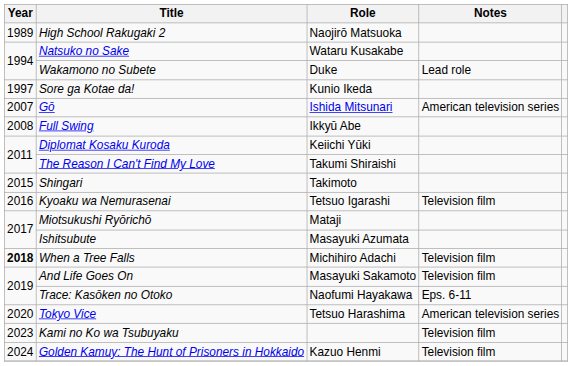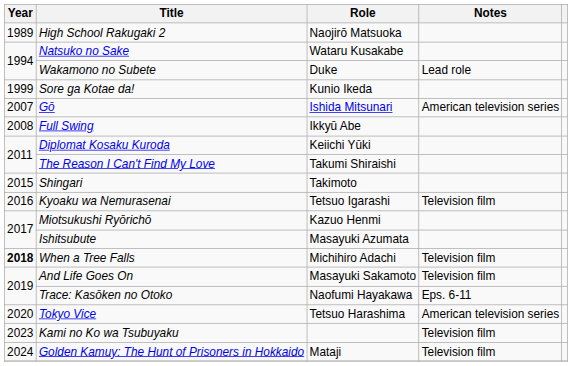 <table class="wikitable sortable">
 <tr>
 <th>Year</th>
 <th>Title</th>
 <th>Role</th>
 <th class="unsortable">Notes</th>
 <th class="unsortable"></th>
 </tr>
 <tr>
 <td>1989</td>
 <td><em>High School Rakugaki 2</em></td>
 <td>Naojirō Matsuoka</td>
 <td></td>
 <td></td>
 </tr>
 <tr>
 <td rowspan=2>1994</td>
 <td><em><a href='#'>Natsuko no Sake</a></em></td>
 <td>Wataru Kusakabe</td>
 <td></td>
 <td></td>
 </tr>
 <tr>
 <td><em>Wakamono no Subete</em></td>
 <td>Duke</td>
 <td>Lead role</td>
 <td></td>
 </tr>
 <tr>
-<td>1997</td>
+<td>1999</td>
 <td><em>Sore ga Kotae da!</em></td>
 <td>Kunio Ikeda</td>
 <td></td>
 <td></td>
 </tr>
 <tr>
 <td>2007</td>
 <td><em><a href='#'>Gō</a></em></td>
 <td><a href='#'>Ishida Mitsunari</a></td>
 <td>American television series</td>
 <td></td>
 </tr>
 <tr>
 <td>2008</td>
 <td><em><a href='#'>Full Swing</a></em></td>
 <td>Ikkyū Abe</td>
 <td></td>
 <td></td>
 </tr>
 <tr>
 <td rowspan=2>2011</td>
 <td><em><a href='#'>Diplomat Kosaku Kuroda</a></em></td>
 <td>Keiichi Yūki</td>
 <td></td>
 <td></td>
 </tr>
 <tr>
 <td><em><a href='#'>The Reason I Can't Find My Love</a></em></td>
 <td>Takumi Shiraishi</td>
 <td></td>
 <td></td>
 </tr>
 <tr>
 <td>2015</td>
 <td><em>Shingari</em></td>
 <td>Takimoto</td>
 <td></td>
 <td></td>
 </tr>
 <tr>
 <td>2016</td>
 <td><em>Kyoaku wa Nemurasenai</em></td>
 <td>Tetsuo Igarashi</td>
 <td>Television film</td>
 <td></td>
 </tr>
 <tr>
 <td rowspan=2>2017</td>
 <td><em>Miotsukushi Ryōrichō</em></td>
-<td>Mataji</td>
+<td>Kazuo Henmi</td>
 <td></td>
 <td></td>
 </tr>
 <tr>
 <td><em>Ishitsubute</em></td>
 <td>Masayuki Azumata</td>
 <td></td>
 <td></td>
 </tr>
 <tr>
 <td><strong>2018</strong></td>
 <td><em>When a Tree Falls</em></td>
 <td>Michihiro Adachi</td>
 <td>Television film</td>
 <td></td>
 </tr>
 <tr>
 <td rowspan=2>2019</td>
 <td><em>And Life Goes On</em></td>
 <td>Masayuki Sakamoto</td>
 <td>Television film</td>
 <td></td>
 </tr>
 <tr>
 <td><em>Trace: Kasōken no Otoko</em></td>
 <td>Naofumi Hayakawa</td>
 <td>Eps. 6-11</td>
 <td></td>
 </tr>
 <tr>
 <td>2020</td>
 <td><em><a href='#'>Tokyo Vice</a></em></td>
 <td>Tetsuo Harashima</td>
 <td>American television series</td>
 <td></td>
 </tr>
 <tr>
 <td>2023</td>
 <td><em>Kami no Ko wa Tsubuyaku</em></td>
 <td></td>
 <td>Television film</td>
 <td></td>
 </tr>
 <tr>
 <td rowspan=1>2024</td>
 <td><em><a href='#'>Golden Kamuy: The Hunt of Prisoners in Hokkaido</a></em></td>
-<td>Kazuo Henmi</td>
+<td>Mataji</td>
 <td>Television film</td>
 <td></td>
 </tr>
 <tr>
 </tr>
 </table>
